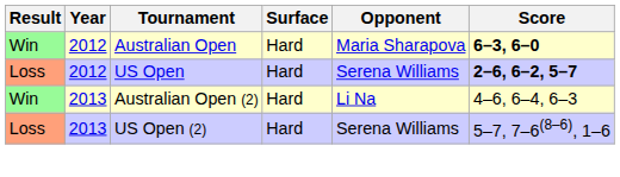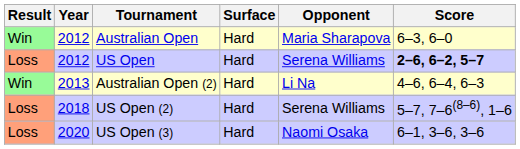 <table class="sortable wikitable">
 <tr>
 <th>Result</th>
 <th>Year</th>
 <th>Tournament</th>
 <th>Surface</th>
 <th>Opponent</th>
 <th class=unsortable>Score</th>
 </tr>
 <tr bgcolor=ffffcc>
 <td style=background:#98fb98>Win</td>
 <td><a href='#'>2012</a></td>
 <td><a href='#'>Australian Open</a></td>
 <td>Hard</td>
 <td> <a href='#'>Maria Sharapova</a></td>
-<td><strong>6–3, 6–0</strong></td>
+<td>6–3, 6–0</td>
 </tr>
 <tr style=background:#ccccff>
 <td style=background:#ffa07a>Loss</td>
 <td><a href='#'>2012</a></td>
 <td><a href='#'>US Open</a></td>
 <td>Hard</td>
 <td> <a href='#'>Serena Williams</a></td>
 <td><strong>2–6, 6–2, 5–7</strong></td>
 </tr>
 <tr style=background:#ffffcc>
 <td style=background:#98fb98>Win</td>
 <td><a href='#'>2013</a></td>
 <td>Australian Open <small>(2)</small></td>
 <td>Hard</td>
 <td> <a href='#'>Li Na</a></td>
 <td>4–6, 6–4, 6–3</td>
 </tr>
 <tr style=background:#ccccff>
 <td style=background:#ffa07a>Loss</td>
-<td><a href='#'>2013</a></td>
+<td><a href='#'>2018</a></td>
 <td>US Open <small>(2)</small></td>
 <td>Hard</td>
 <td> Serena Williams</td>
 <td>5–7, 7–6<sup>(8–6)</sup>, 1–6</td>
 </tr>
+<tr style=background:#ccccff>
+<td style=background:#ffa07a>Loss</td>
+<td><a href='#'>2020</a></td>
+<td>US Open <small>(3)</small></td>
+<td>Hard</td>
+<td> <a href='#'>Naomi Osaka</a></td>
+<td>6–1, 3–6, 3–6</td>
+</tr>
 </table>
